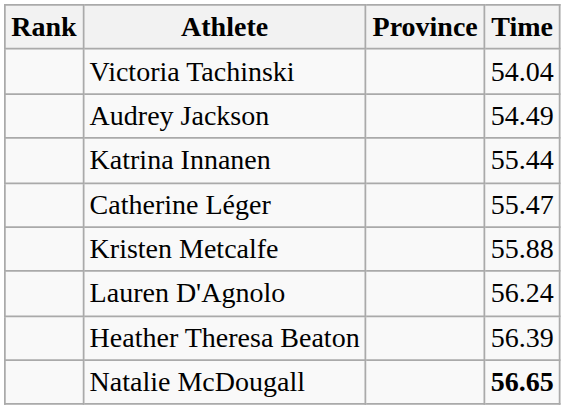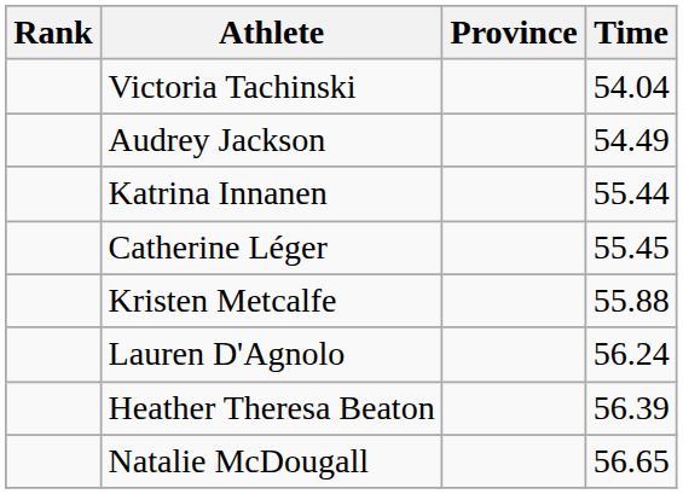 <table class="wikitable sortable" style="text-align:center">
 <tr>
 <th>Rank</th>
 <th>Athlete</th>
 <th>Province</th>
 <th>Time</th>
 </tr>
 <tr>
 <td></td>
 <td align=left>Victoria Tachinski</td>
 <td align="left"></td>
 <td>54.04</td>
 </tr>
 <tr>
 <td></td>
 <td align=left>Audrey Jackson</td>
 <td align="left"></td>
 <td>54.49</td>
 </tr>
 <tr>
 <td></td>
 <td align=left>Katrina Innanen</td>
 <td align="left"></td>
 <td>55.44</td>
 </tr>
 <tr>
 <td></td>
 <td align=left>Catherine Léger</td>
 <td align="left"></td>
-<td>55.47</td>
+<td>55.45</td>
 </tr>
 <tr>
 <td></td>
 <td align=left>Kristen Metcalfe</td>
 <td align="left"></td>
 <td>55.88</td>
 </tr>
 <tr>
 <td></td>
 <td align=left>Lauren D'Agnolo</td>
 <td align="left"></td>
 <td>56.24</td>
 </tr>
 <tr>
 <td></td>
 <td align=left>Heather Theresa Beaton</td>
 <td align="left"></td>
 <td>56.39</td>
 </tr>
 <tr>
 <td></td>
 <td align=left>Natalie McDougall</td>
 <td align="left"></td>
-<td><strong>56.65</strong></td>
+<td>56.65</td>
 </tr>
 </table>
